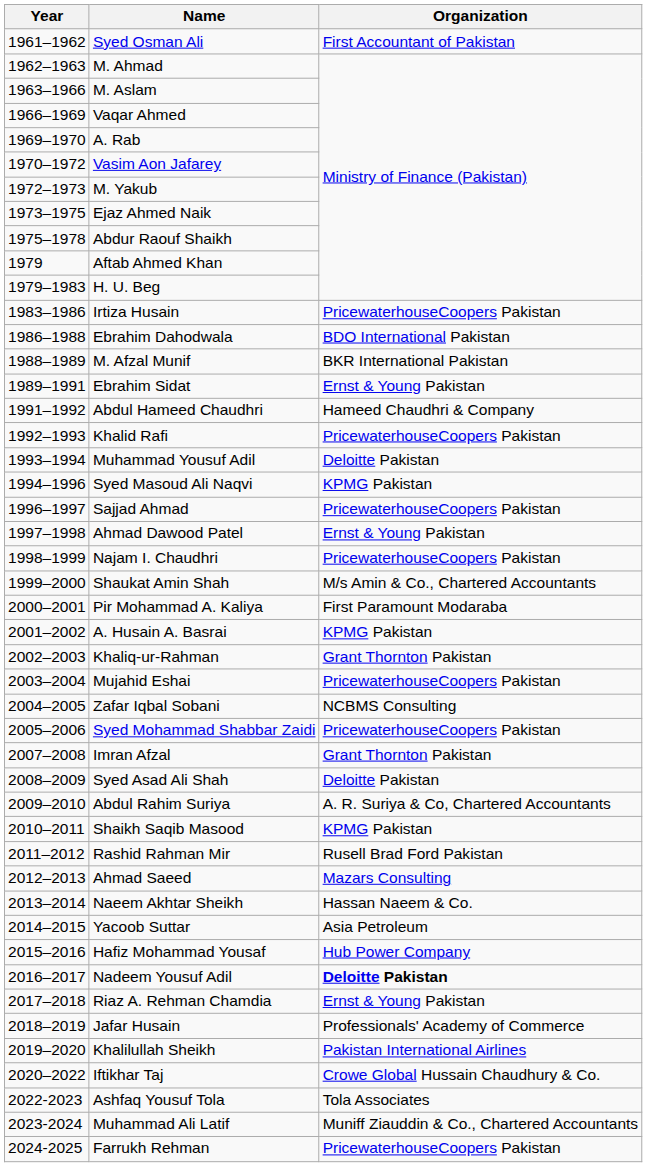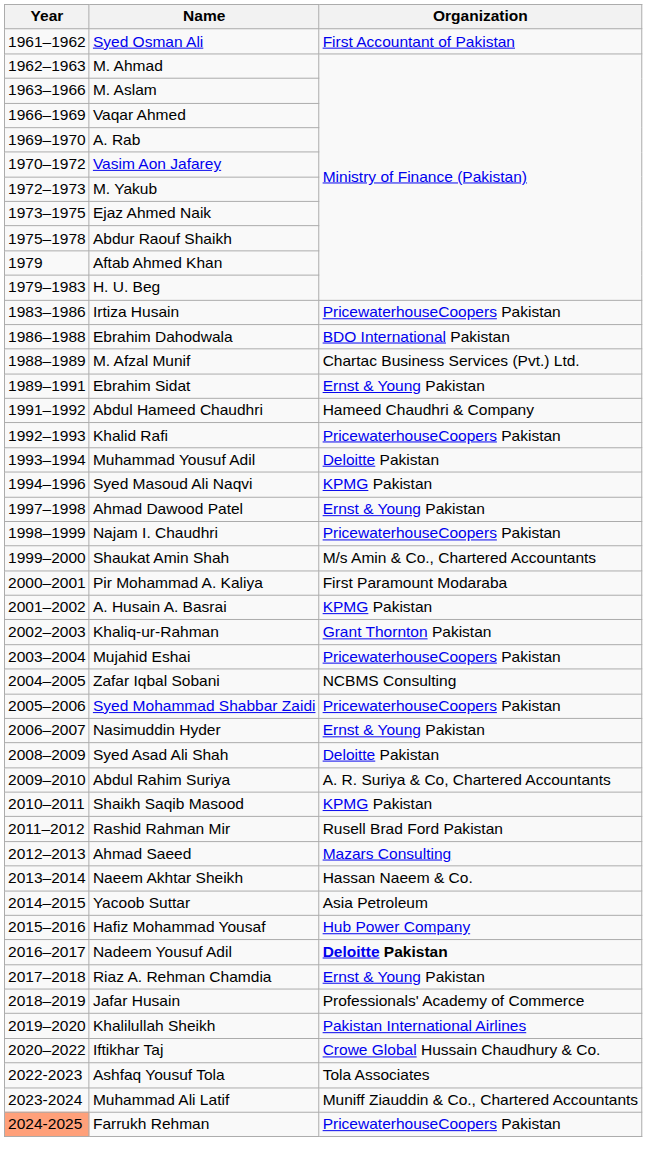 <table class="wikitable sortable">
 <tr>
 <th>Year</th>
 <th>Name</th>
 <th>Organization</th>
 </tr>
 <tr>
 <td>1961–1962</td>
 <td><a href='#'>Syed Osman Ali</a></td>
 <td><a href='#'>First Accountant of Pakistan</a></td>
 </tr>
 <tr>
 <td>1962–1963</td>
 <td>M. Ahmad</td>
 <td rowspan="10"><a href='#'>Ministry of Finance (Pakistan)</a></td>
 </tr>
 <tr>
 <td>1963–1966</td>
 <td>M. Aslam</td>
 </tr>
 <tr>
 <td>1966–1969</td>
 <td>Vaqar Ahmed</td>
 </tr>
 <tr>
 <td>1969–1970</td>
 <td>A. Rab</td>
 </tr>
 <tr>
 <td>1970–1972</td>
 <td><a href='#'>Vasim Aon Jafarey</a></td>
 </tr>
 <tr>
 <td>1972–1973</td>
 <td>M. Yakub</td>
 </tr>
 <tr>
 <td>1973–1975</td>
 <td>Ejaz Ahmed Naik</td>
 </tr>
 <tr>
 <td>1975–1978</td>
 <td>Abdur Raouf Shaikh</td>
 </tr>
 <tr>
 <td>1979</td>
 <td>Aftab Ahmed Khan</td>
 </tr>
 <tr>
 <td>1979–1983</td>
 <td>H. U. Beg</td>
 </tr>
 <tr>
 <td>1983–1986</td>
 <td>Irtiza Husain</td>
 <td><a href='#'>PricewaterhouseCoopers</a> Pakistan</td>
 </tr>
 <tr>
 <td>1986–1988</td>
 <td>Ebrahim Dahodwala</td>
 <td><a href='#'>BDO International</a> Pakistan</td>
 </tr>
 <tr>
 <td>1988–1989</td>
 <td>M. Afzal Munif</td>
-<td>BKR International Pakistan</td>
+<td>Chartac Business Services (Pvt.) Ltd.</td>
 </tr>
 <tr>
 <td>1989–1991</td>
 <td>Ebrahim Sidat</td>
 <td><a href='#'>Ernst & Young</a> Pakistan</td>
 </tr>
 <tr>
 <td>1991–1992</td>
 <td>Abdul Hameed Chaudhri</td>
 <td>Hameed Chaudhri & Company</td>
 </tr>
 <tr>
 <td>1992–1993</td>
 <td>Khalid Rafi</td>
 <td><a href='#'>PricewaterhouseCoopers</a> Pakistan</td>
 </tr>
 <tr>
 <td>1993–1994</td>
 <td>Muhammad Yousuf Adil</td>
 <td><a href='#'>Deloitte</a> Pakistan</td>
 </tr>
 <tr>
 <td>1994–1996</td>
 <td>Syed Masoud Ali Naqvi</td>
 <td><a href='#'>KPMG</a> Pakistan</td>
-</tr>
-<tr>
-<td>1996–1997</td>
-<td>Sajjad Ahmad</td>
-<td><a href='#'>PricewaterhouseCoopers</a> Pakistan</td>
 </tr>
 <tr>
 <td>1997–1998</td>
 <td>Ahmad Dawood Patel</td>
 <td><a href='#'>Ernst & Young</a> Pakistan</td>
 </tr>
 <tr>
 <td>1998–1999</td>
 <td>Najam I. Chaudhri</td>
 <td><a href='#'>PricewaterhouseCoopers</a> Pakistan</td>
 </tr>
 <tr>
 <td>1999–2000</td>
 <td>Shaukat Amin Shah</td>
 <td>M/s Amin & Co., Chartered Accountants</td>
 </tr>
 <tr>
 <td>2000–2001</td>
 <td>Pir Mohammad A. Kaliya</td>
 <td>First Paramount Modaraba</td>
 </tr>
 <tr>
 <td>2001–2002</td>
 <td>A. Husain A. Basrai</td>
 <td><a href='#'>KPMG</a> Pakistan</td>
 </tr>
 <tr>
 <td>2002–2003</td>
 <td>Khaliq-ur-Rahman</td>
 <td><a href='#'>Grant Thornton</a> Pakistan</td>
 </tr>
 <tr>
 <td>2003–2004</td>
 <td>Mujahid Eshai</td>
 <td><a href='#'>PricewaterhouseCoopers</a> Pakistan</td>
 </tr>
 <tr>
 <td>2004–2005</td>
 <td>Zafar Iqbal Sobani</td>
 <td>NCBMS Consulting</td>
 </tr>
 <tr>
 <td>2005–2006</td>
 <td><a href='#'>Syed Mohammad Shabbar Zaidi</a></td>
 <td><a href='#'>PricewaterhouseCoopers</a> Pakistan</td>
 </tr>
 <tr>
-<td>2007–2008</td>
-<td>Imran Afzal</td>
-<td><a href='#'>Grant Thornton</a> Pakistan</td>
+<td>2006–2007</td>
+<td>Nasimuddin Hyder</td>
+<td><a href='#'>Ernst & Young</a> Pakistan</td>
 </tr>
 <tr>
 <td>2008–2009</td>
 <td>Syed Asad Ali Shah</td>
 <td><a href='#'>Deloitte</a> Pakistan</td>
 </tr>
 <tr>
 <td>2009–2010</td>
 <td>Abdul Rahim Suriya</td>
 <td>A. R. Suriya & Co, Chartered Accountants</td>
 </tr>
 <tr>
 <td>2010–2011</td>
 <td>Shaikh Saqib Masood</td>
 <td><a href='#'>KPMG</a> Pakistan</td>
 </tr>
 <tr>
 <td>2011–2012</td>
 <td>Rashid Rahman Mir</td>
 <td>Rusell Brad Ford Pakistan</td>
 </tr>
 <tr>
 <td>2012–2013</td>
 <td>Ahmad Saeed</td>
 <td><a href='#'>Mazars Consulting</a></td>
 </tr>
 <tr>
 <td>2013–2014</td>
 <td>Naeem Akhtar Sheikh</td>
 <td>Hassan Naeem & Co.</td>
 </tr>
 <tr>
 <td>2014–2015</td>
 <td>Yacoob Suttar</td>
 <td>Asia Petroleum</td>
 </tr>
 <tr>
 <td>2015–2016</td>
 <td>Hafiz Mohammad Yousaf</td>
 <td><a href='#'>Hub Power Company</a></td>
 </tr>
 <tr>
 <td>2016–2017</td>
 <td>Nadeem Yousuf Adil</td>
 <td><strong><a href='#'>Deloitte</a> Pakistan</strong></td>
 </tr>
 <tr>
 <td>2017–2018</td>
 <td>Riaz A. Rehman Chamdia</td>
 <td><a href='#'>Ernst & Young</a> Pakistan</td>
 </tr>
 <tr>
 <td>2018–2019</td>
 <td>Jafar Husain</td>
 <td>Professionals' Academy of Commerce</td>
 </tr>
 <tr>
 <td>2019–2020</td>
 <td>Khalilullah Sheikh</td>
 <td><a href='#'>Pakistan International Airlines</a></td>
 </tr>
 <tr>
 <td>2020–2022</td>
 <td>Iftikhar Taj</td>
 <td><a href='#'>Crowe Global</a> Hussain Chaudhury & Co.</td>
 </tr>
 <tr>
 <td>2022-2023</td>
 <td>Ashfaq Yousuf Tola</td>
 <td>Tola Associates</td>
 </tr>
 <tr>
 <td>2023-2024</td>
 <td>Muhammad Ali Latif</td>
 <td>Muniff Ziauddin & Co., Chartered Accountants</td>
 </tr>
 <tr>
-<td>2024-2025</td>
+<td style="background: lightsalmon;">2024-2025</td>
 <td>Farrukh Rehman</td>
 <td><a href='#'>PricewaterhouseCoopers</a> Pakistan</td>
 </tr>
 </table>
